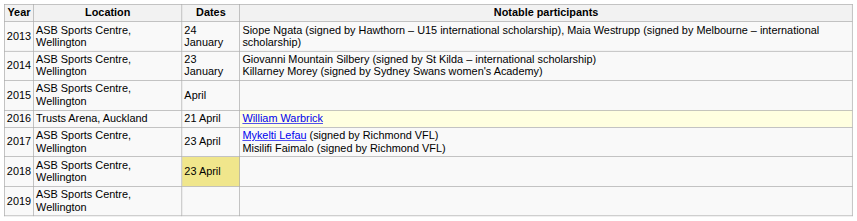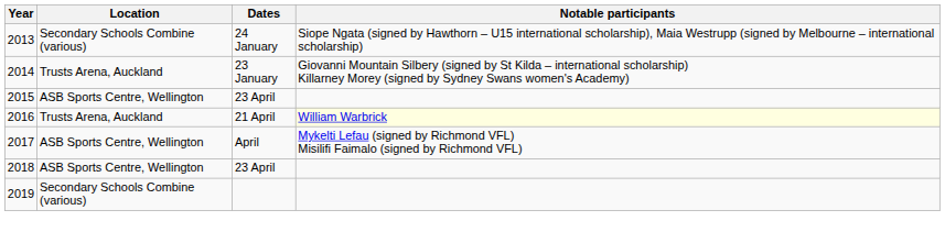 <table class="sortable wikitable">
 <tr>
 <th colspan="1">Year</th>
 <th colspan="1">Location</th>
 <th colspan="1">Dates</th>
 <th colspan="1">Notable participants</th>
 </tr>
 <tr>
 <td>2013</td>
-<td>ASB Sports Centre, Wellington</td>
+<td>Secondary Schools Combine (various)</td>
 <td>24 January</td>
 <td>Siope Ngata (signed by Hawthorn – U15 international scholarship), Maia Westrupp (signed by Melbourne – international scholarship)</td>
 </tr>
 <tr>
 <td>2014</td>
-<td>ASB Sports Centre, Wellington</td>
+<td>Trusts Arena, Auckland</td>
 <td>23 January</td>
 <td>Giovanni Mountain Silbery (signed by St Kilda – international scholarship)<br> Killarney Morey (signed by Sydney Swans women's Academy)</td>
 </tr>
 <tr>
 <td>2015</td>
 <td>ASB Sports Centre, Wellington</td>
-<td>April</td>
+<td>23 April</td>
 <td></td>
 </tr>
 <tr>
 <td>2016</td>
 <td>Trusts Arena, Auckland</td>
 <td>21 April</td>
 <td style="background: lightyellow;"><a href='#'>William Warbrick</a></td>
 </tr>
 <tr>
 <td>2017</td>
 <td>ASB Sports Centre, Wellington</td>
-<td>23 April</td>
+<td>April</td>
 <td><a href='#'>Mykelti Lefau</a> (signed by Richmond VFL)<br>Misilifi Faimalo (signed by Richmond VFL)</td>
 </tr>
 <tr>
 <td>2018</td>
 <td>ASB Sports Centre, Wellington</td>
-<td style="background: khaki;">23 April</td>
+<td>23 April</td>
 <td></td>
 </tr>
 <tr>
 <td>2019</td>
-<td>ASB Sports Centre, Wellington</td>
+<td>Secondary Schools Combine (various)</td>
 <td></td>
 <td></td>
 </tr>
 </table>
